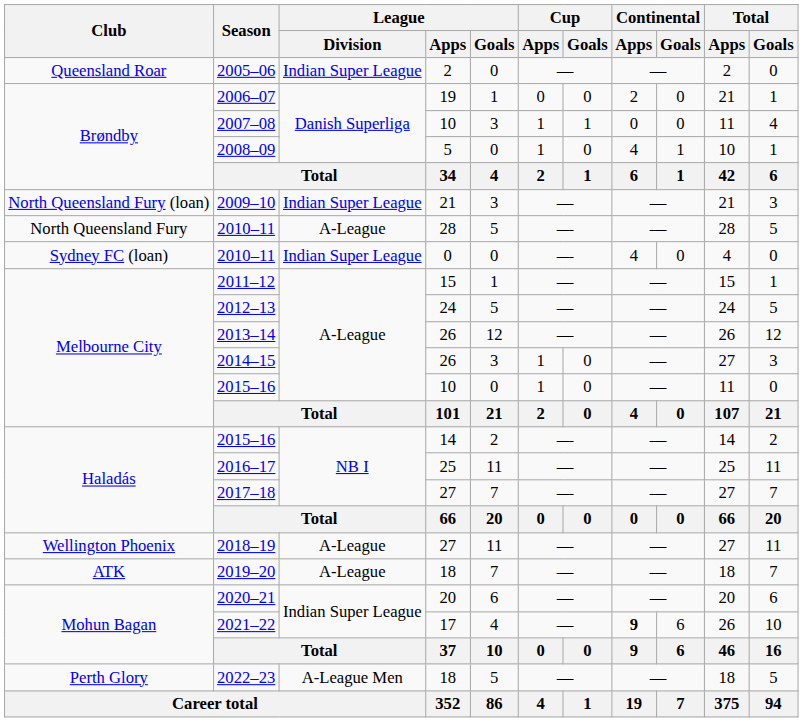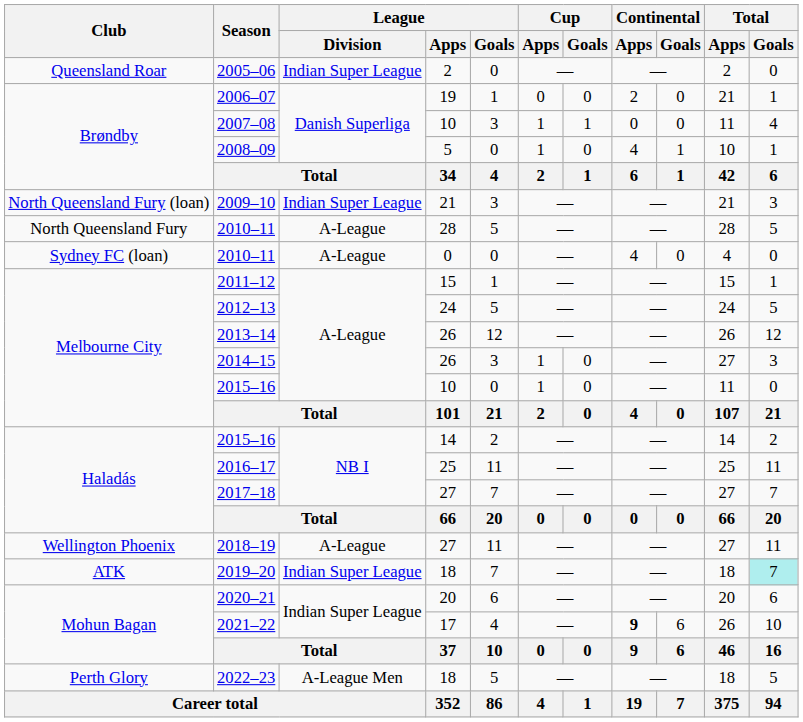 <table class="wikitable" style="text-align:center">
 <tr>
 <th rowspan="2">Club</th>
 <th rowspan="2">Season</th>
 <th colspan="3">League</th>
 <th colspan="2">Cup</th>
 <th colspan="2">Continental</th>
 <th colspan="2">Total</th>
 </tr>
 <tr>
 <th>Division</th>
 <th>Apps</th>
 <th>Goals</th>
 <th>Apps</th>
 <th>Goals</th>
 <th>Apps</th>
 <th>Goals</th>
 <th>Apps</th>
 <th>Goals</th>
 </tr>
 <tr>
 <td><a href='#'>Queensland Roar</a></td>
 <td><a href='#'>2005–06</a></td>
 <td><a href='#'>Indian Super League</a></td>
 <td>2</td>
 <td>0</td>
 <td colspan="2">—</td>
 <td colspan="2">—</td>
 <td>2</td>
 <td>0</td>
 </tr>
 <tr>
 <td rowspan="4"><a href='#'>Brøndby</a></td>
 <td><a href='#'>2006–07</a></td>
 <td rowspan="3"><a href='#'>Danish Superliga</a></td>
 <td>19</td>
 <td>1</td>
 <td>0</td>
 <td>0</td>
 <td>2</td>
 <td>0</td>
 <td>21</td>
 <td>1</td>
 </tr>
 <tr>
 <td><a href='#'>2007–08</a></td>
 <td>10</td>
 <td>3</td>
 <td>1</td>
 <td>1</td>
 <td>0</td>
 <td>0</td>
 <td>11</td>
 <td>4</td>
 </tr>
 <tr>
 <td><a href='#'>2008–09</a></td>
 <td>5</td>
 <td>0</td>
 <td>1</td>
 <td>0</td>
 <td>4</td>
 <td>1</td>
 <td>10</td>
 <td>1</td>
 </tr>
 <tr>
 <th colspan="2">Total</th>
 <th>34</th>
 <th>4</th>
 <th>2</th>
 <th>1</th>
 <th>6</th>
 <th>1</th>
 <th>42</th>
 <th>6</th>
 </tr>
 <tr>
 <td><a href='#'>North Queensland Fury</a> (loan)</td>
 <td><a href='#'>2009–10</a></td>
 <td><a href='#'>Indian Super League</a></td>
 <td>21</td>
 <td>3</td>
 <td colspan="2">—</td>
 <td colspan="2">—</td>
 <td>21</td>
 <td>3</td>
 </tr>
 <tr>
 <td>North Queensland Fury</td>
 <td><a href='#'>2010–11</a></td>
 <td>A-League</td>
 <td>28</td>
 <td>5</td>
 <td colspan="2">—</td>
 <td colspan="2">—</td>
 <td>28</td>
 <td>5</td>
 </tr>
 <tr>
 <td><a href='#'>Sydney FC</a> (loan)</td>
 <td><a href='#'>2010–11</a></td>
-<td><a href='#'>Indian Super League</a></td>
+<td>A-League</td>
 <td>0</td>
 <td>0</td>
 <td colspan="2">—</td>
 <td>4</td>
 <td>0</td>
 <td>4</td>
 <td>0</td>
 </tr>
 <tr>
 <td rowspan="6"><a href='#'>Melbourne City</a></td>
 <td><a href='#'>2011–12</a></td>
 <td rowspan="5">A-League</td>
 <td>15</td>
 <td>1</td>
 <td colspan="2">—</td>
 <td colspan="2">—</td>
 <td>15</td>
 <td>1</td>
 </tr>
 <tr>
 <td><a href='#'>2012–13</a></td>
 <td>24</td>
 <td>5</td>
 <td colspan="2">—</td>
 <td colspan="2">—</td>
 <td>24</td>
 <td>5</td>
 </tr>
 <tr>
 <td><a href='#'>2013–14</a></td>
 <td>26</td>
 <td>12</td>
 <td colspan="2">—</td>
 <td colspan="2">—</td>
 <td>26</td>
 <td>12</td>
 </tr>
 <tr>
 <td><a href='#'>2014–15</a></td>
 <td>26</td>
 <td>3</td>
 <td>1</td>
 <td>0</td>
 <td colspan="2">—</td>
 <td>27</td>
 <td>3</td>
 </tr>
 <tr>
 <td><a href='#'>2015–16</a></td>
 <td>10</td>
 <td>0</td>
 <td>1</td>
 <td>0</td>
 <td colspan="2">—</td>
 <td>11</td>
 <td>0</td>
 </tr>
 <tr>
 <th colspan="2">Total</th>
 <th>101</th>
 <th>21</th>
 <th>2</th>
 <th>0</th>
 <th>4</th>
 <th>0</th>
 <th>107</th>
 <th>21</th>
 </tr>
 <tr>
 <td rowspan="4"><a href='#'>Haladás</a></td>
 <td><a href='#'>2015–16</a></td>
 <td rowspan="3"><a href='#'>NB I</a></td>
 <td>14</td>
 <td>2</td>
 <td colspan="2">—</td>
 <td colspan="2">—</td>
 <td>14</td>
 <td>2</td>
 </tr>
 <tr>
 <td><a href='#'>2016–17</a></td>
 <td>25</td>
 <td>11</td>
 <td colspan="2">—</td>
 <td colspan="2">—</td>
 <td>25</td>
 <td>11</td>
 </tr>
 <tr>
 <td><a href='#'>2017–18</a></td>
 <td>27</td>
 <td>7</td>
 <td colspan="2">—</td>
 <td colspan="2">—</td>
 <td>27</td>
 <td>7</td>
 </tr>
 <tr>
 <th colspan="2">Total</th>
 <th>66</th>
 <th>20</th>
 <th>0</th>
 <th>0</th>
 <th>0</th>
 <th>0</th>
 <th>66</th>
 <th>20</th>
 </tr>
 <tr>
 <td><a href='#'>Wellington Phoenix</a></td>
 <td><a href='#'>2018–19</a></td>
 <td>A-League</td>
 <td>27</td>
 <td>11</td>
 <td colspan="2">—</td>
 <td colspan="2">—</td>
 <td>27</td>
 <td>11</td>
 </tr>
 <tr>
 <td><a href='#'>ATK</a></td>
 <td><a href='#'>2019–20</a></td>
-<td>A-League</td>
+<td><a href='#'>Indian Super League</a></td>
 <td>18</td>
 <td>7</td>
 <td colspan="2">—</td>
 <td colspan="2">—</td>
 <td>18</td>
-<td>7</td>
+<td style="background: paleturquoise;">7</td>
 </tr>
 <tr>
 <td rowspan="3"><a href='#'>Mohun Bagan</a></td>
 <td><a href='#'>2020–21</a></td>
 <td rowspan="2">Indian Super League</td>
 <td>20</td>
 <td>6</td>
 <td colspan="2">—</td>
 <td colspan="2">—</td>
 <td>20</td>
 <td>6</td>
 </tr>
 <tr>
 <td><a href='#'>2021–22</a></td>
 <td>17</td>
 <td>4</td>
 <td colspan="2">—</td>
 <td><strong>9</strong></td>
 <td>6</td>
 <td>26</td>
 <td>10</td>
 </tr>
 <tr>
 <th colspan="2">Total</th>
 <th>37</th>
 <th>10</th>
 <th>0</th>
 <th>0</th>
 <th>9</th>
 <th>6</th>
 <th>46</th>
 <th>16</th>
 </tr>
 <tr>
 <td><a href='#'>Perth Glory</a></td>
 <td><a href='#'>2022–23</a></td>
 <td>A-League Men</td>
 <td>18</td>
 <td>5</td>
 <td colspan="2">—</td>
 <td colspan="2">—</td>
 <td>18</td>
 <td>5</td>
 </tr>
 <tr>
 <th colspan="3">Career total</th>
 <th>352</th>
 <th>86</th>
 <th>4</th>
 <th>1</th>
 <th>19</th>
 <th>7</th>
 <th>375</th>
 <th>94</th>
 </tr>
 </table>
